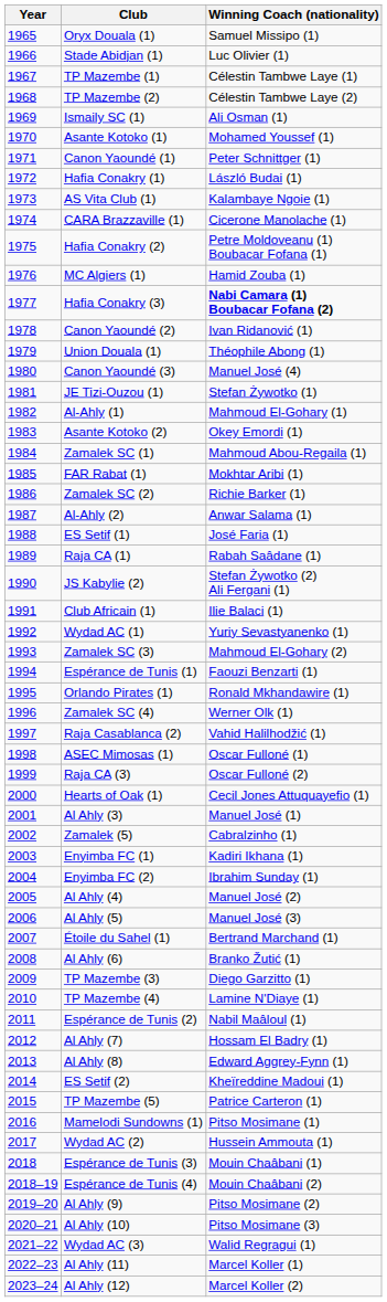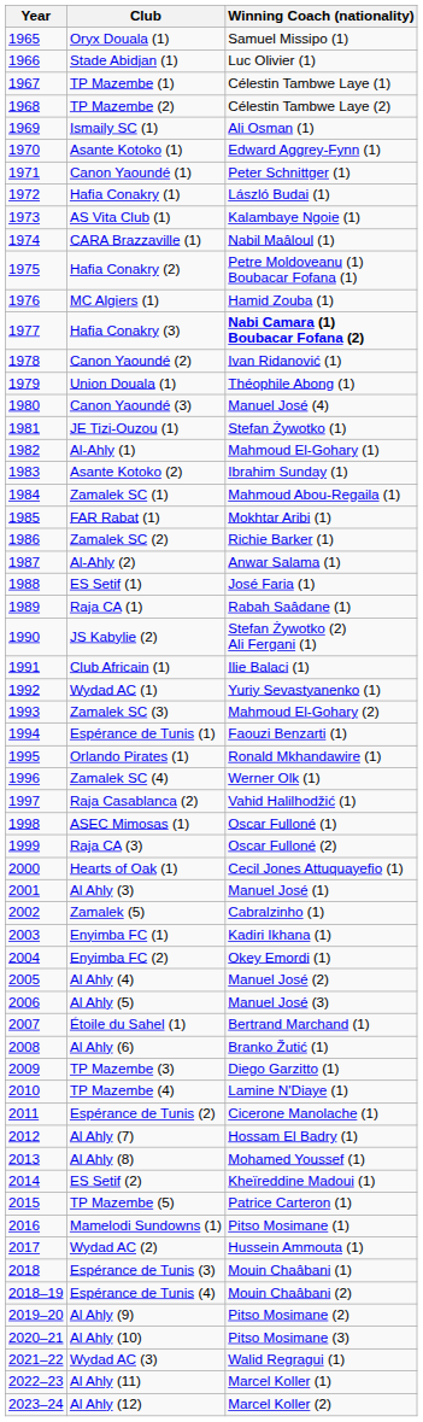 <table class="wikitable">
 <tr>
 <th>Year</th>
 <th>Club</th>
 <th>Winning Coach (nationality)</th>
 </tr>
 <tr>
 <td><a href='#'>1965</a></td>
 <td> <a href='#'>Oryx Douala</a> (1)</td>
 <td> Samuel Missipo (1)</td>
 </tr>
 <tr>
 <td><a href='#'>1966</a></td>
 <td> <a href='#'>Stade Abidjan</a> (1)</td>
 <td> Luc Olivier (1)</td>
 </tr>
 <tr>
 <td><a href='#'>1967</a></td>
 <td> <a href='#'>TP Mazembe</a> (1)</td>
 <td> Célestin Tambwe Laye (1)</td>
 </tr>
 <tr>
 <td><a href='#'>1968</a></td>
 <td> <a href='#'>TP Mazembe</a> (2)</td>
 <td> Célestin Tambwe Laye (2)</td>
 </tr>
 <tr>
 <td><a href='#'>1969</a></td>
 <td> <a href='#'>Ismaily SC</a> (1)</td>
 <td> <a href='#'>Ali Osman</a> (1)</td>
 </tr>
 <tr>
 <td><a href='#'>1970</a></td>
 <td> <a href='#'>Asante Kotoko</a> (1)</td>
-<td> <a href='#'>Mohamed Youssef</a> (1)</td>
+<td> <a href='#'>Edward Aggrey-Fynn</a> (1)</td>
 </tr>
 <tr>
 <td><a href='#'>1971</a></td>
 <td> <a href='#'>Canon Yaoundé</a> (1)</td>
 <td> <a href='#'>Peter Schnittger</a> (1)</td>
 </tr>
 <tr>
 <td><a href='#'>1972</a></td>
 <td> <a href='#'>Hafia Conakry</a> (1)</td>
 <td> <a href='#'>László Budai</a> (1)</td>
 </tr>
 <tr>
 <td><a href='#'>1973</a></td>
 <td> <a href='#'>AS Vita Club</a> (1)</td>
 <td> <a href='#'>Kalambaye Ngoie</a> (1)</td>
 </tr>
 <tr>
 <td><a href='#'>1974</a></td>
 <td> <a href='#'>CARA Brazzaville</a> (1)</td>
-<td> <a href='#'>Cicerone Manolache</a> (1)</td>
+<td> <a href='#'>Nabil Maâloul</a> (1)</td>
 </tr>
 <tr>
 <td><a href='#'>1975</a></td>
 <td> <a href='#'>Hafia Conakry</a> (2)</td>
 <td> <a href='#'>Petre Moldoveanu</a> (1)<br> <a href='#'>Boubacar Fofana</a> (1)</td>
 </tr>
 <tr>
 <td><a href='#'>1976</a></td>
 <td> <a href='#'>MC Algiers</a> (1)</td>
 <td> <a href='#'>Hamid Zouba</a> (1)</td>
 </tr>
 <tr>
 <td><a href='#'>1977</a></td>
 <td> <a href='#'>Hafia Conakry</a> (3)</td>
 <td><strong> <a href='#'>Nabi Camara</a> (1)<br> <a href='#'>Boubacar Fofana</a> (2)</strong></td>
 </tr>
 <tr>
 <td><a href='#'>1978</a></td>
 <td> <a href='#'>Canon Yaoundé</a> (2)</td>
 <td> <a href='#'>Ivan Ridanović</a> (1)</td>
 </tr>
 <tr>
 <td><a href='#'>1979</a></td>
 <td> <a href='#'>Union Douala</a> (1)</td>
 <td> <a href='#'>Théophile Abong</a> (1)</td>
 </tr>
 <tr>
 <td><a href='#'>1980</a></td>
 <td> <a href='#'>Canon Yaoundé</a> (3)</td>
 <td> <a href='#'>Manuel José</a> (4)</td>
 </tr>
 <tr>
 <td><a href='#'>1981</a></td>
 <td> <a href='#'>JE Tizi-Ouzou</a> (1)</td>
 <td> <a href='#'>Stefan Żywotko</a> (1)</td>
 </tr>
 <tr>
 <td><a href='#'>1982</a></td>
 <td> <a href='#'>Al-Ahly</a> (1)</td>
 <td> <a href='#'>Mahmoud El-Gohary</a> (1)</td>
 </tr>
 <tr>
 <td><a href='#'>1983</a></td>
 <td> <a href='#'>Asante Kotoko</a> (2)</td>
-<td> <a href='#'>Okey Emordi</a> (1)</td>
+<td> <a href='#'>Ibrahim Sunday</a> (1)</td>
 </tr>
 <tr>
 <td><a href='#'>1984</a></td>
 <td> <a href='#'>Zamalek SC</a> (1)</td>
 <td> <a href='#'>Mahmoud Abou-Regaila</a> (1)</td>
 </tr>
 <tr>
 <td><a href='#'>1985</a></td>
 <td> <a href='#'>FAR Rabat</a> (1)</td>
 <td> <a href='#'>Mokhtar Aribi</a> (1)</td>
 </tr>
 <tr>
 <td><a href='#'>1986</a></td>
 <td> <a href='#'>Zamalek SC</a> (2)</td>
 <td> <a href='#'>Richie Barker</a> (1)</td>
 </tr>
 <tr>
 <td><a href='#'>1987</a></td>
 <td> <a href='#'>Al-Ahly</a> (2)</td>
 <td> <a href='#'>Anwar Salama</a> (1)</td>
 </tr>
 <tr>
 <td><a href='#'>1988</a></td>
 <td> <a href='#'>ES Setif</a> (1)</td>
 <td> <a href='#'>José Faria</a> (1)</td>
 </tr>
 <tr>
 <td><a href='#'>1989</a></td>
 <td> <a href='#'>Raja CA</a> (1)</td>
 <td> <a href='#'>Rabah Saâdane</a> (1)</td>
 </tr>
 <tr>
 <td><a href='#'>1990</a></td>
 <td> <a href='#'>JS Kabylie</a> (2)</td>
 <td> <a href='#'>Stefan Żywotko</a> (2)<br> <a href='#'>Ali Fergani</a> (1)</td>
 </tr>
 <tr>
 <td><a href='#'>1991</a></td>
 <td> <a href='#'>Club Africain</a> (1)</td>
 <td> <a href='#'>Ilie Balaci</a> (1)</td>
 </tr>
 <tr>
 <td><a href='#'>1992</a></td>
 <td> <a href='#'>Wydad AC</a> (1)</td>
 <td> <a href='#'>Yuriy Sevastyanenko</a> (1)</td>
 </tr>
 <tr>
 <td><a href='#'>1993</a></td>
 <td> <a href='#'>Zamalek SC</a> (3)</td>
 <td> <a href='#'>Mahmoud El-Gohary</a> (2)</td>
 </tr>
 <tr>
 <td><a href='#'>1994</a></td>
 <td> <a href='#'>Espérance de Tunis</a> (1)</td>
 <td> <a href='#'>Faouzi Benzarti</a> (1)</td>
 </tr>
 <tr>
 <td><a href='#'>1995</a></td>
 <td> <a href='#'>Orlando Pirates</a> (1)</td>
 <td> <a href='#'>Ronald Mkhandawire</a> (1)</td>
 </tr>
 <tr>
 <td><a href='#'>1996</a></td>
 <td> <a href='#'>Zamalek SC</a> (4)</td>
 <td> <a href='#'>Werner Olk</a> (1)</td>
 </tr>
 <tr>
 <td><a href='#'>1997</a></td>
 <td> <a href='#'>Raja Casablanca</a> (2)</td>
 <td> <a href='#'>Vahid Halilhodžić</a> (1)</td>
 </tr>
 <tr>
 <td><a href='#'>1998</a></td>
 <td> <a href='#'>ASEC Mimosas</a> (1)</td>
 <td> <a href='#'>Oscar Fulloné</a> (1)</td>
 </tr>
 <tr>
 <td><a href='#'>1999</a></td>
 <td> <a href='#'>Raja CA</a> (3)</td>
 <td> <a href='#'>Oscar Fulloné</a> (2)</td>
 </tr>
 <tr>
 <td><a href='#'>2000</a></td>
 <td> <a href='#'>Hearts of Oak</a> (1)</td>
 <td> <a href='#'>Cecil Jones Attuquayefio</a> (1)</td>
 </tr>
 <tr>
 <td><a href='#'>2001</a></td>
 <td> <a href='#'>Al Ahly</a> (3)</td>
 <td> <a href='#'>Manuel José</a> (1)</td>
 </tr>
 <tr>
 <td><a href='#'>2002</a></td>
 <td> <a href='#'>Zamalek</a> (5)</td>
 <td> <a href='#'>Cabralzinho</a> (1)</td>
 </tr>
 <tr>
 <td><a href='#'>2003</a></td>
 <td> <a href='#'>Enyimba FC</a> (1)</td>
 <td> <a href='#'>Kadiri Ikhana</a> (1)</td>
 </tr>
 <tr>
 <td><a href='#'>2004</a></td>
 <td> <a href='#'>Enyimba FC</a> (2)</td>
-<td> <a href='#'>Ibrahim Sunday</a> (1)</td>
+<td> <a href='#'>Okey Emordi</a> (1)</td>
 </tr>
 <tr>
 <td><a href='#'>2005</a></td>
 <td> <a href='#'>Al Ahly</a> (4)</td>
 <td> <a href='#'>Manuel José</a> (2)</td>
 </tr>
 <tr>
 <td><a href='#'>2006</a></td>
 <td> <a href='#'>Al Ahly</a> (5)</td>
 <td> <a href='#'>Manuel José</a> (3)</td>
 </tr>
 <tr>
 <td><a href='#'>2007</a></td>
 <td> <a href='#'>Étoile du Sahel</a> (1)</td>
 <td> <a href='#'>Bertrand Marchand</a> (1)</td>
 </tr>
 <tr>
 <td><a href='#'>2008</a></td>
 <td> <a href='#'>Al Ahly</a> (6)</td>
 <td> <a href='#'>Branko Žutić</a> (1)</td>
 </tr>
 <tr>
 <td><a href='#'>2009</a></td>
 <td> <a href='#'>TP Mazembe</a> (3)</td>
 <td> <a href='#'>Diego Garzitto</a> (1)</td>
 </tr>
 <tr>
 <td><a href='#'>2010</a></td>
 <td> <a href='#'>TP Mazembe</a> (4)</td>
 <td> <a href='#'>Lamine N'Diaye</a> (1)</td>
 </tr>
 <tr>
 <td><a href='#'>2011</a></td>
 <td> <a href='#'>Espérance de Tunis</a> (2)</td>
-<td> <a href='#'>Nabil Maâloul</a> (1)</td>
+<td> <a href='#'>Cicerone Manolache</a> (1)</td>
 </tr>
 <tr>
 <td><a href='#'>2012</a></td>
 <td> <a href='#'>Al Ahly</a> (7)</td>
 <td> <a href='#'>Hossam El Badry</a> (1)</td>
 </tr>
 <tr>
 <td><a href='#'>2013</a></td>
 <td> <a href='#'>Al Ahly</a> (8)</td>
-<td> <a href='#'>Edward Aggrey-Fynn</a> (1)</td>
+<td> <a href='#'>Mohamed Youssef</a> (1)</td>
 </tr>
 <tr>
 <td><a href='#'>2014</a></td>
 <td> <a href='#'>ES Setif</a> (2)</td>
 <td> <a href='#'>Kheïreddine Madoui</a> (1)</td>
 </tr>
 <tr>
 <td><a href='#'>2015</a></td>
 <td> <a href='#'>TP Mazembe</a> (5)</td>
 <td> <a href='#'>Patrice Carteron</a> (1)</td>
 </tr>
 <tr>
 <td><a href='#'>2016</a></td>
 <td> <a href='#'>Mamelodi Sundowns</a> (1)</td>
 <td> <a href='#'>Pitso Mosimane</a> (1)</td>
 </tr>
 <tr>
 <td><a href='#'>2017</a></td>
 <td> <a href='#'>Wydad AC</a> (2)</td>
 <td> <a href='#'>Hussein Ammouta</a> (1)</td>
 </tr>
 <tr>
 <td><a href='#'>2018</a></td>
 <td> <a href='#'>Espérance de Tunis</a> (3)</td>
 <td> <a href='#'>Mouin Chaâbani</a> (1)</td>
 </tr>
 <tr>
 <td><a href='#'>2018–19</a></td>
 <td> <a href='#'>Espérance de Tunis</a> (4)</td>
 <td> <a href='#'>Mouin Chaâbani</a> (2)</td>
 </tr>
 <tr>
 <td><a href='#'>2019–20</a></td>
 <td> <a href='#'>Al Ahly</a> (9)</td>
 <td> <a href='#'>Pitso Mosimane</a> (2)</td>
 </tr>
 <tr>
 <td><a href='#'>2020–21</a></td>
 <td> <a href='#'>Al Ahly</a> (10)</td>
 <td> <a href='#'>Pitso Mosimane</a> (3)</td>
 </tr>
 <tr>
 <td><a href='#'>2021–22</a></td>
 <td> <a href='#'>Wydad AC</a> (3)</td>
 <td> <a href='#'>Walid Regragui</a> (1)</td>
 </tr>
 <tr>
 <td><a href='#'>2022–23</a></td>
 <td> <a href='#'>Al Ahly</a> (11)</td>
 <td> <a href='#'>Marcel Koller</a> (1)</td>
 </tr>
 <tr>
 <td><a href='#'>2023–24</a></td>
 <td> <a href='#'>Al Ahly</a> (12)</td>
 <td> <a href='#'>Marcel Koller</a> (2)</td>
 </tr>
 </table>
